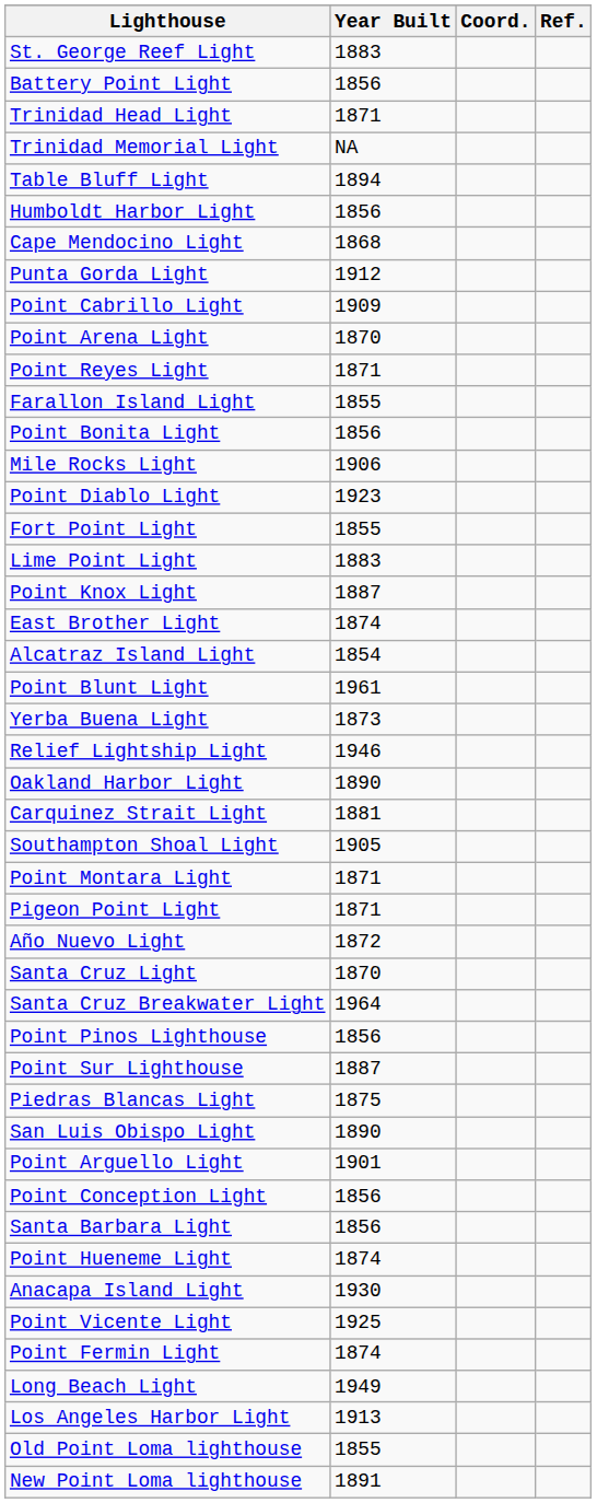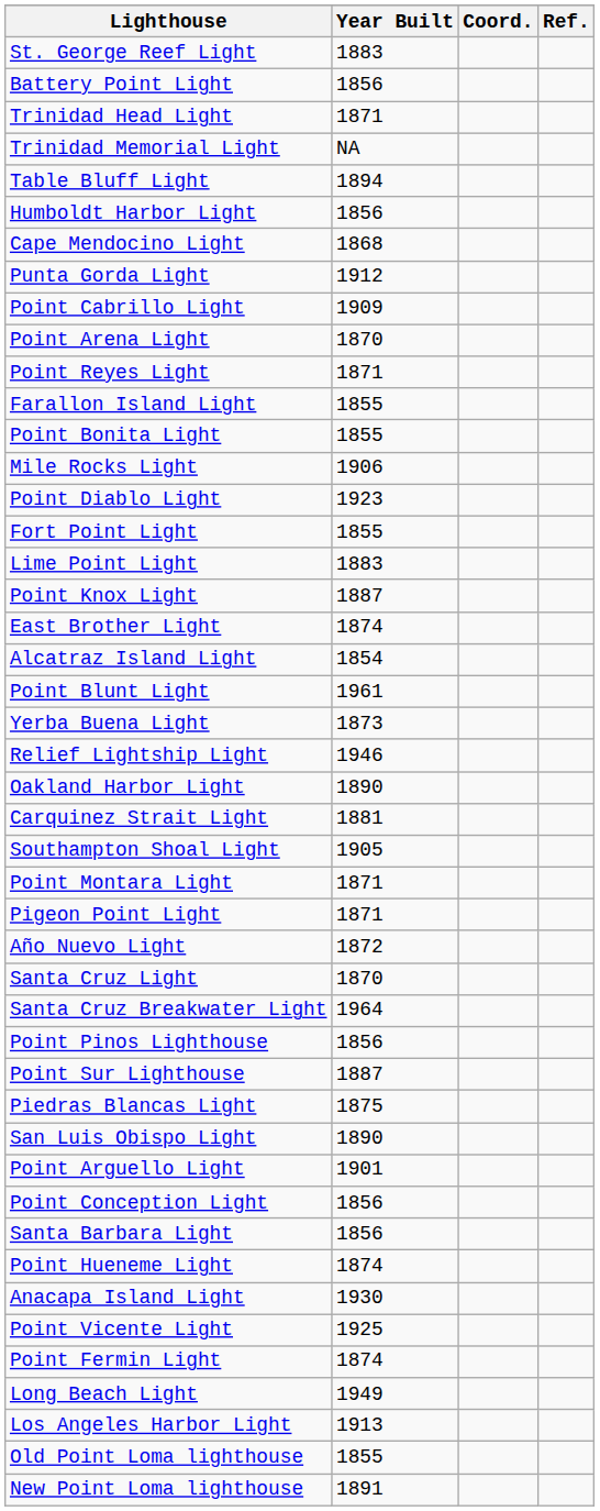 <table class="wikitable">
 <tr>
 </tr>
 <tr>
 <th>Lighthouse</th>
 <th>Year Built</th>
 <th>Coord.</th>
 <th>Ref.</th>
 </tr>
 <tr>
 <td><a href='#'>St. George Reef Light</a></td>
 <td>1883</td>
 <td></td>
 <td></td>
 </tr>
 <tr>
 <td><a href='#'>Battery Point Light</a></td>
 <td>1856</td>
 <td></td>
 <td></td>
 </tr>
 <tr>
 <td><a href='#'>Trinidad Head Light</a></td>
 <td>1871</td>
 <td></td>
 <td></td>
 </tr>
 <tr>
 <td><a href='#'>Trinidad Memorial Light</a></td>
 <td>NA</td>
 <td></td>
 <td></td>
 </tr>
 <tr>
 <td><a href='#'>Table Bluff Light</a></td>
 <td>1894</td>
 <td></td>
 <td></td>
 </tr>
 <tr>
 <td><a href='#'>Humboldt Harbor Light</a></td>
 <td>1856</td>
 <td></td>
 <td></td>
 </tr>
 <tr>
 <td><a href='#'>Cape Mendocino Light</a></td>
 <td>1868</td>
 <td></td>
 <td></td>
 </tr>
 <tr>
 <td><a href='#'>Punta Gorda Light</a></td>
 <td>1912</td>
 <td></td>
 <td></td>
 </tr>
 <tr>
 <td><a href='#'>Point Cabrillo Light</a></td>
 <td>1909</td>
 <td></td>
 <td></td>
 </tr>
 <tr>
 <td><a href='#'>Point Arena Light</a></td>
 <td>1870</td>
 <td></td>
 <td></td>
 </tr>
 <tr>
 <td><a href='#'>Point Reyes Light</a></td>
 <td>1871</td>
 <td></td>
 <td></td>
 </tr>
 <tr>
 <td><a href='#'>Farallon Island Light</a></td>
 <td>1855</td>
 <td></td>
 <td></td>
 </tr>
 <tr>
 <td><a href='#'>Point Bonita Light</a></td>
-<td>1856</td>
+<td>1855</td>
 <td></td>
 <td></td>
 </tr>
 <tr>
 <td><a href='#'>Mile Rocks Light</a></td>
 <td>1906</td>
 <td></td>
 <td></td>
 </tr>
 <tr>
 <td><a href='#'>Point Diablo Light</a></td>
 <td>1923</td>
 <td></td>
 <td></td>
 </tr>
 <tr>
 <td><a href='#'>Fort Point Light</a></td>
 <td>1855</td>
 <td></td>
 <td></td>
 </tr>
 <tr>
 <td><a href='#'>Lime Point Light</a></td>
 <td>1883</td>
 <td></td>
 <td></td>
 </tr>
 <tr>
 <td><a href='#'>Point Knox Light</a></td>
 <td>1887</td>
 <td></td>
 <td></td>
 </tr>
 <tr>
 <td><a href='#'>East Brother Light</a></td>
 <td>1874</td>
 <td></td>
 <td></td>
 </tr>
 <tr>
 <td><a href='#'>Alcatraz Island Light</a></td>
 <td>1854</td>
 <td></td>
 <td></td>
 </tr>
 <tr>
 <td><a href='#'>Point Blunt Light</a></td>
 <td>1961</td>
 <td></td>
 <td></td>
 </tr>
 <tr>
 <td><a href='#'>Yerba Buena Light</a></td>
 <td>1873</td>
 <td></td>
 <td></td>
 </tr>
 <tr>
 <td><a href='#'>Relief Lightship Light</a></td>
 <td>1946</td>
 <td></td>
 <td></td>
 </tr>
 <tr>
 <td><a href='#'>Oakland Harbor Light</a></td>
 <td>1890</td>
 <td></td>
 <td></td>
 </tr>
 <tr>
 <td><a href='#'>Carquinez Strait Light</a></td>
 <td>1881</td>
 <td></td>
 <td></td>
 </tr>
 <tr>
 <td><a href='#'>Southampton Shoal Light</a></td>
 <td>1905</td>
 <td></td>
 <td></td>
 </tr>
 <tr>
 <td><a href='#'>Point Montara Light</a></td>
 <td>1871</td>
 <td></td>
 <td></td>
 </tr>
 <tr>
 <td><a href='#'>Pigeon Point Light</a></td>
 <td>1871</td>
 <td></td>
 <td></td>
 </tr>
 <tr>
 <td><a href='#'>Año Nuevo Light</a></td>
 <td>1872</td>
 <td></td>
 <td></td>
 </tr>
 <tr>
 <td><a href='#'>Santa Cruz Light</a></td>
 <td>1870</td>
 <td></td>
 <td></td>
 </tr>
 <tr>
 <td><a href='#'>Santa Cruz Breakwater Light</a></td>
 <td>1964</td>
 <td></td>
 <td></td>
 </tr>
 <tr>
 <td><a href='#'>Point Pinos Lighthouse</a></td>
 <td>1856</td>
 <td></td>
 <td></td>
 </tr>
 <tr>
 <td><a href='#'>Point Sur Lighthouse</a></td>
 <td>1887</td>
 <td></td>
 <td></td>
 </tr>
 <tr>
 <td><a href='#'>Piedras Blancas Light</a></td>
 <td>1875</td>
 <td></td>
 <td></td>
 </tr>
 <tr>
 <td><a href='#'>San Luis Obispo Light</a></td>
 <td>1890</td>
 <td></td>
 <td></td>
 </tr>
 <tr>
 <td><a href='#'>Point Arguello Light</a></td>
 <td>1901</td>
 <td></td>
 <td></td>
 </tr>
 <tr>
 <td><a href='#'>Point Conception Light</a></td>
 <td>1856</td>
 <td></td>
 <td></td>
 </tr>
 <tr>
 <td><a href='#'>Santa Barbara Light</a></td>
 <td>1856</td>
 <td></td>
 <td></td>
 </tr>
 <tr>
 <td><a href='#'>Point Hueneme Light</a></td>
 <td>1874</td>
 <td></td>
 <td></td>
 </tr>
 <tr>
 <td><a href='#'>Anacapa Island Light</a></td>
 <td>1930</td>
 <td></td>
 <td></td>
 </tr>
 <tr>
 <td><a href='#'>Point Vicente Light</a></td>
 <td>1925</td>
 <td></td>
 <td></td>
 </tr>
 <tr>
 <td><a href='#'>Point Fermin Light</a></td>
 <td>1874</td>
 <td></td>
 <td></td>
 </tr>
 <tr>
 <td><a href='#'>Long Beach Light</a></td>
 <td>1949</td>
 <td></td>
 <td></td>
 </tr>
 <tr>
 <td><a href='#'>Los Angeles Harbor Light</a></td>
 <td>1913</td>
 <td></td>
 <td></td>
 </tr>
 <tr>
 <td><a href='#'>Old Point Loma lighthouse</a></td>
 <td>1855</td>
 <td></td>
 <td></td>
 </tr>
 <tr>
 <td><a href='#'>New Point Loma lighthouse</a></td>
 <td>1891</td>
 <td></td>
 <td></td>
 </tr>
 </table>
